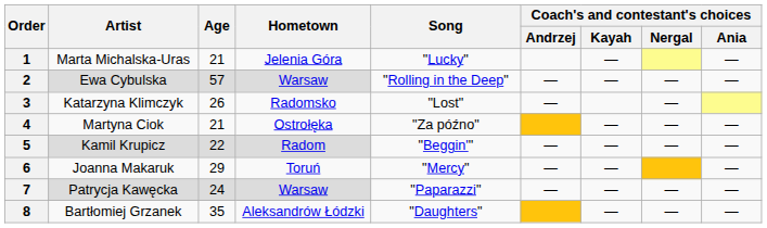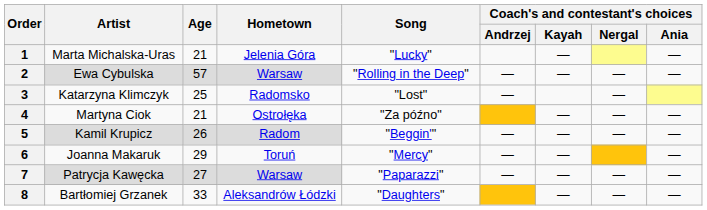 <table class="wikitable" style="text-align:center; width:100%;">
 <tr>
 <th scope="col" rowspan="2" style="width:05%;">Order</th>
 <th scope="col" rowspan="2" style="width:20%;">Artist</th>
 <th scope="col" rowspan="2" style="width:05%;">Age</th>
 <th scope="col" rowspan="2" style="width:18%;">Hometown</th>
 <th scope="col" rowspan="2" style="width:20%;">Song</th>
 <th scope="col" colspan="4" style="width:32%;">Coach's and contestant's choices</th>
 </tr>
 <tr>
 <th style="width:08%;">Andrzej</th>
 <th style="width:08%;">Kayah</th>
 <th style="width:08%;">Nergal</th>
 <th style="width:08%;">Ania</th>
 </tr>
 <tr>
 <th>1</th>
 <td>Marta Michalska-Uras</td>
 <td>21</td>
 <td><a href='#'>Jelenia Góra</a></td>
 <td>"<a href='#'>Lucky</a>"</td>
 <td><strong></strong></td>
 <td>—</td>
 <td style="background:#fdfc8f;"><strong></strong></td>
 <td>—</td>
 </tr>
 <tr>
 <th>2</th>
 <td style="background:#DCDCDC;">Ewa Cybulska</td>
 <td style="background:#DCDCDC;">57</td>
 <td style="background:#DCDCDC;"><a href='#'>Warsaw</a></td>
 <td>"<a href='#'>Rolling in the Deep</a>"</td>
 <td>—</td>
 <td>—</td>
 <td>—</td>
 <td>—</td>
 </tr>
 <tr>
 <th>3</th>
 <td>Katarzyna Klimczyk</td>
-<td>26</td>
+<td>25</td>
 <td><a href='#'>Radomsko</a></td>
 <td>"Lost"</td>
 <td>—</td>
 <td><strong></strong></td>
 <td>—</td>
 <td style="background:#fdfc8f;"><strong></strong></td>
 </tr>
 <tr>
 <th>4</th>
 <td>Martyna Ciok</td>
 <td>21</td>
 <td><a href='#'>Ostrołęka</a></td>
 <td>"Za późno"</td>
 <td style="background:#ffc40c;"><strong></strong></td>
 <td>—</td>
 <td>—</td>
 <td>—</td>
 </tr>
 <tr>
 <th>5</th>
 <td style="background:#DCDCDC;">Kamil Krupicz</td>
-<td style="background:#DCDCDC;">22</td>
+<td style="background:#DCDCDC;">26</td>
 <td style="background:#DCDCDC;"><a href='#'>Radom</a></td>
 <td>"<a href='#'>Beggin'</a>"</td>
 <td>—</td>
 <td>—</td>
 <td>—</td>
 <td>—</td>
 </tr>
 <tr>
 <th>6</th>
 <td>Joanna Makaruk</td>
 <td>29</td>
 <td><a href='#'>Toruń</a></td>
 <td>"<a href='#'>Mercy</a>"</td>
 <td>—</td>
 <td>—</td>
 <td style="background:#ffc40c;"><strong></strong></td>
 <td>—</td>
 </tr>
 <tr>
 <th>7</th>
 <td style="background:#DCDCDC;">Patrycja Kawęcka</td>
-<td style="background:#DCDCDC;">24</td>
+<td style="background:#DCDCDC;">27</td>
 <td style="background:#DCDCDC;"><a href='#'>Warsaw</a></td>
 <td>"<a href='#'>Paparazzi</a>"</td>
 <td>—</td>
 <td>—</td>
 <td>—</td>
 <td>—</td>
 </tr>
 <tr>
 <th>8</th>
 <td>Bartłomiej Grzanek</td>
-<td>35</td>
+<td>33</td>
 <td><a href='#'>Aleksandrów Łódzki</a></td>
 <td>"<a href='#'>Daughters</a>"</td>
 <td style="background:#ffc40c;"><strong></strong></td>
 <td>—</td>
 <td>—</td>
 <td>—</td>
 </tr>
 </table>
